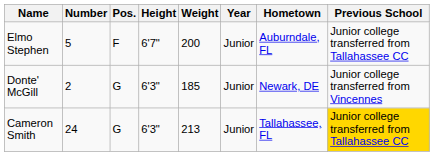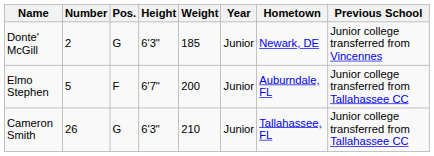 <table class="wikitable sortable" border="1">
 <tr>
 <th>Name</th>
 <th>Number</th>
 <th>Pos.</th>
 <th>Height</th>
 <th>Weight</th>
 <th>Year</th>
 <th>Hometown</th>
 <th class="unsortable">Previous School</th>
 </tr>
 <tr>
+<td>Donte' McGill</td>
+<td>2</td>
+<td>G</td>
+<td>6'3"</td>
+<td>185</td>
+<td>Junior</td>
+<td><a href='#'>Newark, DE</a></td>
+<td>Junior college transferred from <a href='#'>Vincennes</a></td>
+</tr>
+<tr>
 <td>Elmo Stephen</td>
 <td>5</td>
 <td>F</td>
 <td>6'7"</td>
 <td>200</td>
 <td>Junior</td>
 <td><a href='#'>Auburndale, FL</a></td>
 <td>Junior college transferred from <a href='#'>Tallahassee CC</a></td>
 </tr>
 <tr>
-<td>Donte' McGill</td>
-<td>2</td>
+<td>Cameron Smith</td>
+<td>26</td>
 <td>G</td>
 <td>6'3"</td>
-<td>185</td>
-<td>Junior</td>
-<td><a href='#'>Newark, DE</a></td>
-<td>Junior college transferred from <a href='#'>Vincennes</a></td>
-</tr>
-<tr>
-<td>Cameron Smith</td>
-<td>24</td>
-<td>G</td>
-<td>6'3"</td>
-<td>213</td>
+<td>210</td>
 <td>Junior</td>
 <td><a href='#'>Tallahassee, FL</a></td>
-<td style="background: gold;">Junior college transferred from <a href='#'>Tallahassee CC</a></td>
+<td>Junior college transferred from <a href='#'>Tallahassee CC</a></td>
 </tr>
 </table>
